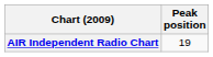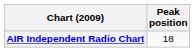 <table class="wikitable plainrowheaders">
 <tr>
 <th scope="col">Chart (2009)</th>
 <th scope="col">Peak<br>position</th>
 </tr>
 <tr>
 <th scope="row"><a href='#'>AIR Independent Radio Chart</a></th>
-<td style="text-align:center;">19</td>
+<td style="text-align:center;">18</td>
 </tr>
 </table>
